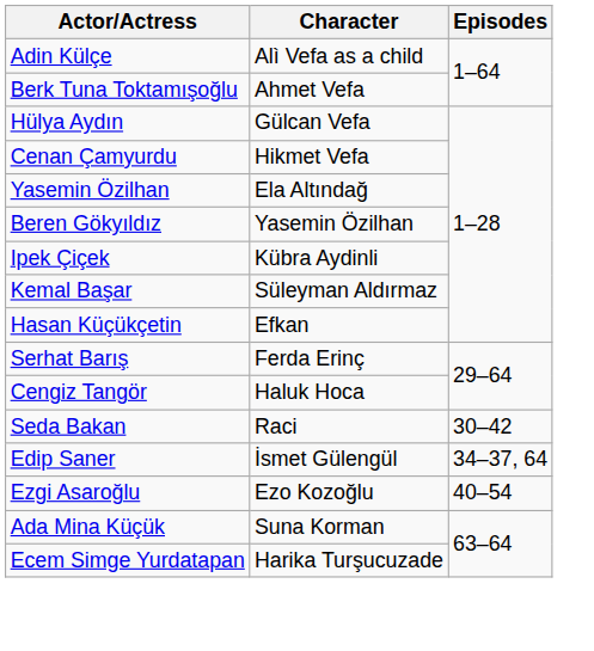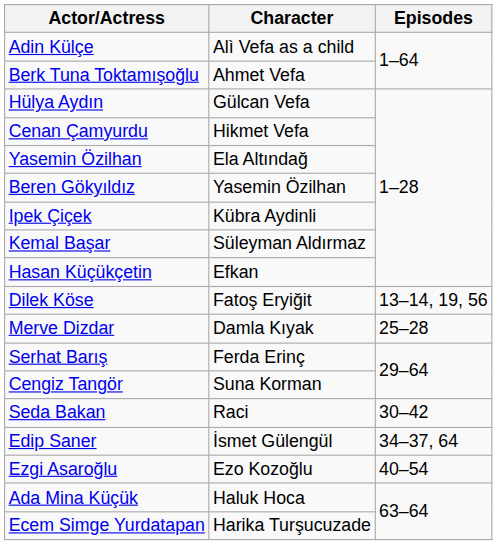 <table class="wikitable">
 <tr>
 <th>Actor/Actress</th>
 <th>Character</th>
 <th>Episodes</th>
 </tr>
 <tr>
 <td><a href='#'>Adin Külçe</a></td>
 <td>Alì Vefa as a child</td>
 <td rowspan="2">1–64</td>
 </tr>
 <tr>
 <td><a href='#'>Berk Tuna Toktamışoğlu</a></td>
 <td>Ahmet Vefa</td>
 </tr>
 <tr>
 <td><a href='#'>Hülya Aydın</a></td>
 <td>Gülcan Vefa</td>
 <td rowspan="7">1–28</td>
 </tr>
 <tr>
 <td><a href='#'>Cenan Çamyurdu</a></td>
 <td>Hikmet Vefa</td>
 </tr>
 <tr>
 <td><a href='#'>Yasemin Özilhan</a></td>
 <td>Ela Altındağ</td>
 </tr>
 <tr>
 <td><a href='#'>Beren Gökyıldız</a></td>
 <td>Yasemin Özilhan</td>
 </tr>
 <tr>
 <td><a href='#'>Ipek Çiçek</a></td>
 <td>Kübra Aydinli</td>
 </tr>
 <tr>
 <td><a href='#'>Kemal Başar</a></td>
 <td>Süleyman Aldırmaz</td>
 </tr>
 <tr>
 <td><a href='#'>Hasan Küçükçetin</a></td>
 <td>Efkan</td>
 </tr>
 <tr>
+<td><a href='#'>Dilek Köse</a></td>
+<td>Fatoş Eryiğit</td>
+<td>13–14, 19, 56</td>
+</tr>
+<tr>
+<td><a href='#'>Merve Dizdar</a></td>
+<td>Damla Kıyak</td>
+<td>25–28</td>
+</tr>
+<tr>
 <td><a href='#'>Serhat Barış</a></td>
 <td>Ferda Erinç</td>
 <td rowspan="2">29–64</td>
 </tr>
 <tr>
 <td><a href='#'>Cengiz Tangör</a></td>
-<td>Haluk Hoca</td>
+<td>Suna Korman</td>
 </tr>
 <tr>
 <td><a href='#'>Seda Bakan</a></td>
 <td>Raci</td>
 <td>30–42</td>
 </tr>
 <tr>
 <td><a href='#'>Edip Saner</a></td>
 <td>İsmet Gülengül</td>
 <td>34–37, 64</td>
 </tr>
 <tr>
 <td><a href='#'>Ezgi Asaroğlu</a></td>
 <td>Ezo Kozoğlu</td>
 <td>40–54</td>
 </tr>
 <tr>
 <td><a href='#'>Ada Mina Küçük</a></td>
-<td>Suna Korman</td>
+<td>Haluk Hoca</td>
 <td rowspan="2">63–64</td>
 </tr>
 <tr>
 <td><a href='#'>Ecem Simge Yurdatapan</a></td>
 <td>Harika Turşucuzade</td>
 </tr>
 </table>
